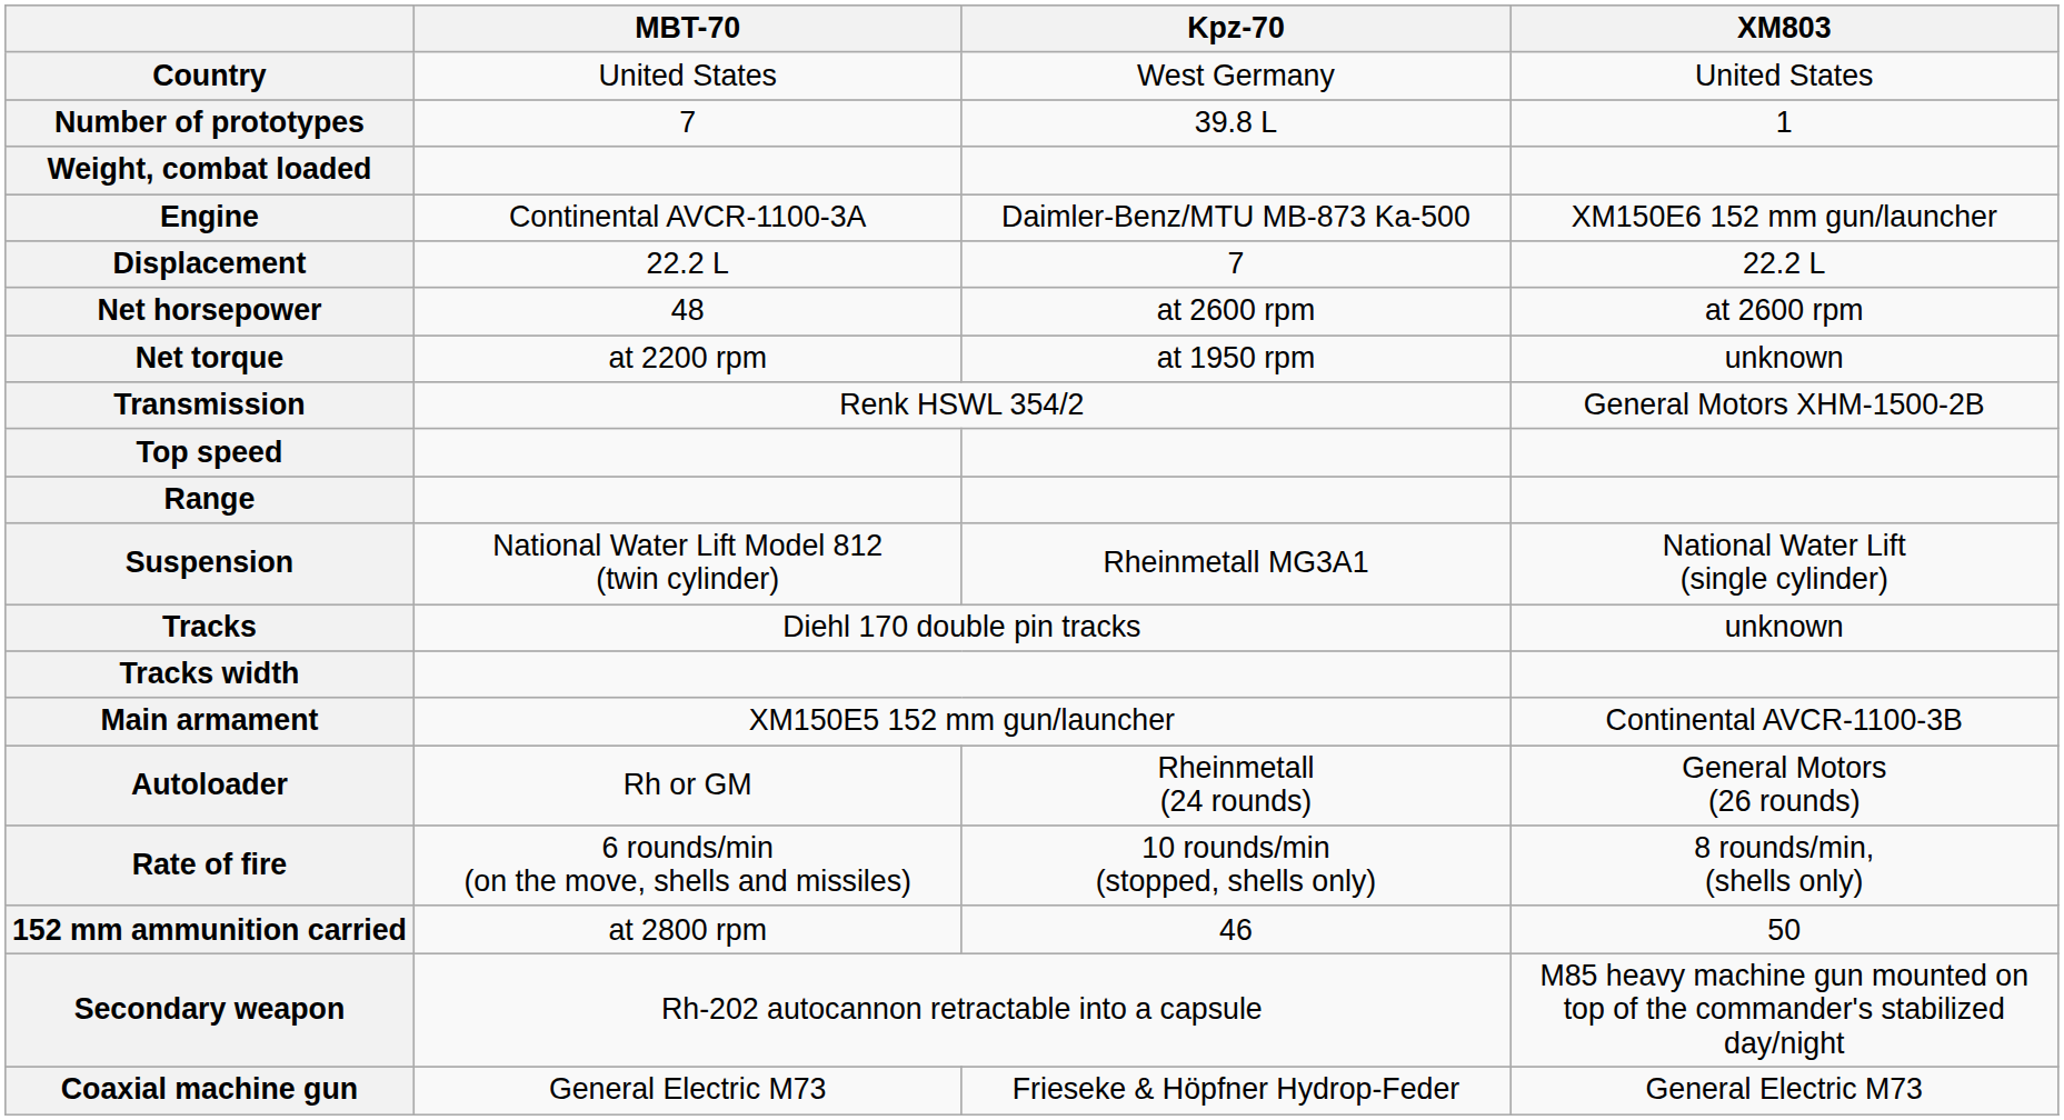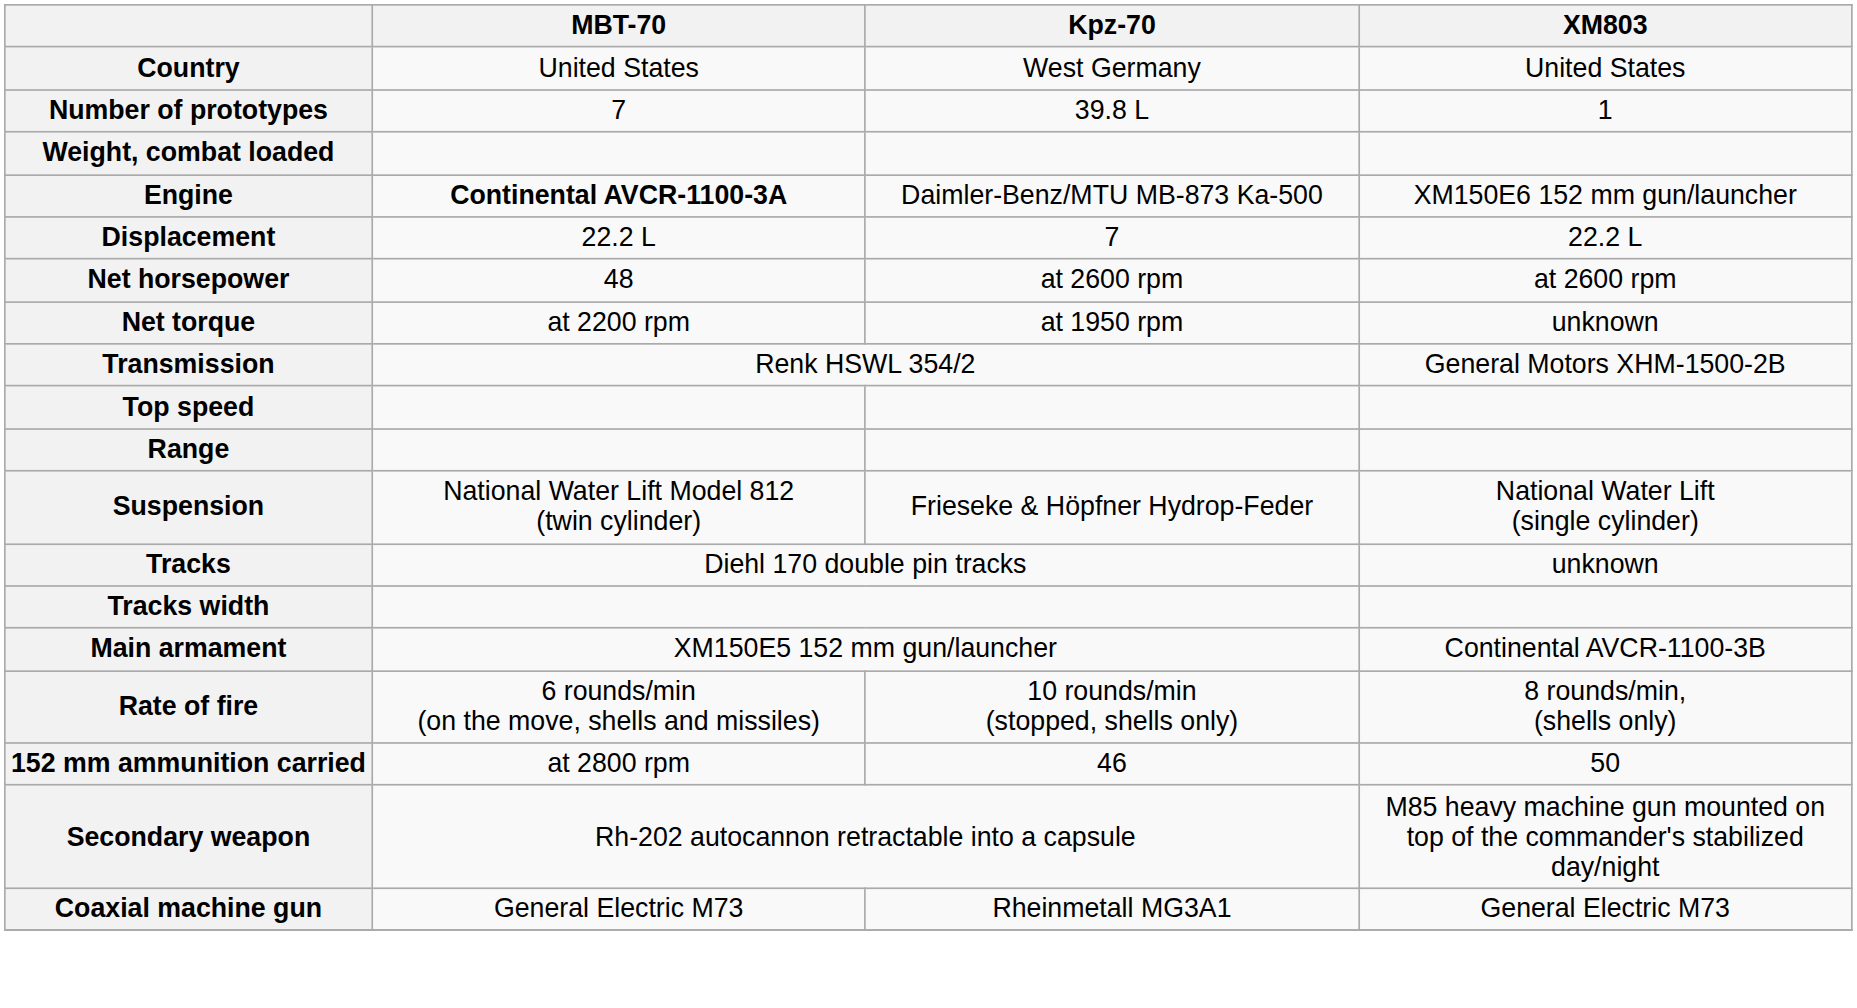 <table class="wikitable" style="text-align:center;">
 <tr>
 <th></th>
 <th style="width:18em;">MBT-70 </th>
 <th style="width:18em;">Kpz-70</th>
 <th style="width:18em;">XM803</th>
 </tr>
 <tr>
 <th>Country</th>
 <td>United States</td>
 <td>West Germany</td>
 <td>United States</td>
 </tr>
 <tr>
 <th>Number of prototypes</th>
 <td>7</td>
 <td>39.8 L</td>
 <td>1</td>
 </tr>
 <tr>
 <th>Weight, combat loaded</th>
 <td></td>
 <td></td>
 <td></td>
 </tr>
 <tr>
 <th>Engine</th>
-<td>Continental AVCR-1100-3A</td>
+<td><strong>Continental AVCR-1100-3A</strong></td>
 <td>Daimler-Benz/MTU MB-873 Ka-500</td>
 <td>XM150E6 152 mm gun/launcher</td>
 </tr>
 <tr>
 <th>Displacement</th>
 <td>22.2 L</td>
 <td>7</td>
 <td>22.2 L</td>
 </tr>
 <tr>
 <th>Net horsepower</th>
 <td>48</td>
 <td> at 2600 rpm</td>
 <td> at 2600 rpm</td>
 </tr>
 <tr>
 <th>Net torque</th>
 <td> at  2200 rpm</td>
 <td> at  1950 rpm</td>
 <td>unknown</td>
 </tr>
 <tr>
 <th>Transmission</th>
 <td colspan="2">Renk HSWL 354/2</td>
 <td>General Motors XHM-1500-2B</td>
 </tr>
 <tr>
 <th>Top speed</th>
 <td></td>
 <td></td>
 <td></td>
 </tr>
 <tr>
 <th>Range</th>
 <td></td>
 <td></td>
 <td></td>
 </tr>
 <tr>
 <th>Suspension</th>
 <td>National Water Lift Model 812<br>(twin cylinder)</td>
-<td>Rheinmetall MG3A1</td>
+<td>Frieseke & Höpfner Hydrop-Feder</td>
 <td>National Water Lift<br>(single cylinder)</td>
 </tr>
 <tr>
 <th>Tracks</th>
 <td colspan="2">Diehl 170 double pin tracks</td>
 <td>unknown</td>
 </tr>
 <tr>
 <th>Tracks width</th>
 <td colspan="2"></td>
 <td></td>
 </tr>
 <tr>
 <th>Main armament</th>
 <td colspan="2">XM150E5 152 mm gun/launcher</td>
 <td>Continental AVCR-1100-3B</td>
-</tr>
-<tr>
-<th>Autoloader</th>
-<td>Rh or GM</td>
-<td>Rheinmetall<br>(24 rounds)</td>
-<td>General Motors <br>(26 rounds)</td>
 </tr>
 <tr>
 <th>Rate of fire</th>
 <td>6 rounds/min<br> (on the move, shells and missiles)</td>
 <td>10 rounds/min<br> (stopped, shells only)</td>
 <td>8  rounds/min,<br> (shells only)</td>
 </tr>
 <tr>
 <th>152 mm ammunition carried</th>
 <td> at 2800 rpm</td>
 <td>46</td>
 <td>50</td>
 </tr>
 <tr>
 <th>Secondary weapon</th>
 <td colspan="2">Rh-202 autocannon retractable into a capsule</td>
 <td>M85 heavy machine gun mounted on top of the commander's stabilized day/night</td>
 </tr>
 <tr>
 <th>Coaxial machine gun</th>
 <td>General Electric M73</td>
-<td>Frieseke & Höpfner Hydrop-Feder</td>
+<td>Rheinmetall MG3A1</td>
 <td>General Electric M73</td>
 </tr>
 <tr>
 </tr>
 </table>
